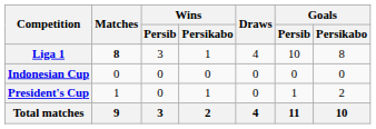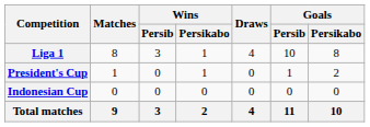 <table class="wikitable" style="text-align: center; font-size: 80%">
 <tr>
 <th rowspan="2">Competition</th>
 <th rowspan="2">Matches</th>
 <th colspan="2">Wins</th>
 <th rowspan="2">Draws</th>
 <th colspan="2">Goals</th>
 </tr>
 <tr>
 <th>Persib</th>
 <th>Persikabo</th>
 <th>Persib</th>
 <th>Persikabo</th>
 </tr>
 <tr>
 <th><a href='#'>Liga 1</a></th>
-<td><strong>8</strong></td>
+<td>8</td>
 <td>3</td>
 <td>1</td>
 <td>4</td>
 <td>10</td>
 <td>8</td>
+</tr>
+<tr>
+<th><a href='#'>President's Cup</a></th>
+<td>1</td>
+<td>0</td>
+<td>1</td>
+<td>0</td>
+<td>1</td>
+<td>2</td>
 </tr>
 <tr>
 <th><a href='#'>Indonesian Cup</a></th>
 <td>0</td>
 <td>0</td>
 <td>0</td>
 <td>0</td>
 <td>0</td>
 <td>0</td>
 </tr>
 <tr>
-<th><a href='#'>President's Cup</a></th>
-<td>1</td>
-<td>0</td>
-<td>1</td>
-<td>0</td>
-<td>1</td>
-<td>2</td>
-</tr>
-<tr>
 <th>Total matches</th>
 <th>9</th>
 <th>3</th>
 <th>2</th>
 <th>4</th>
 <th>11</th>
 <th>10</th>
 </tr>
 </table>
